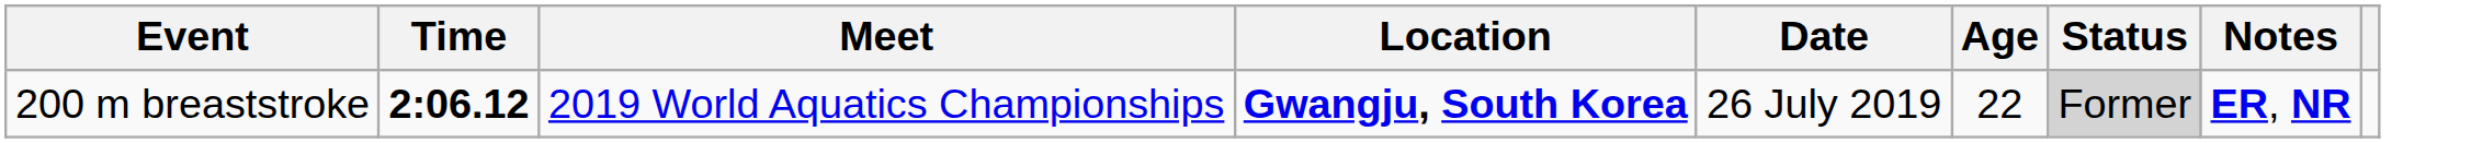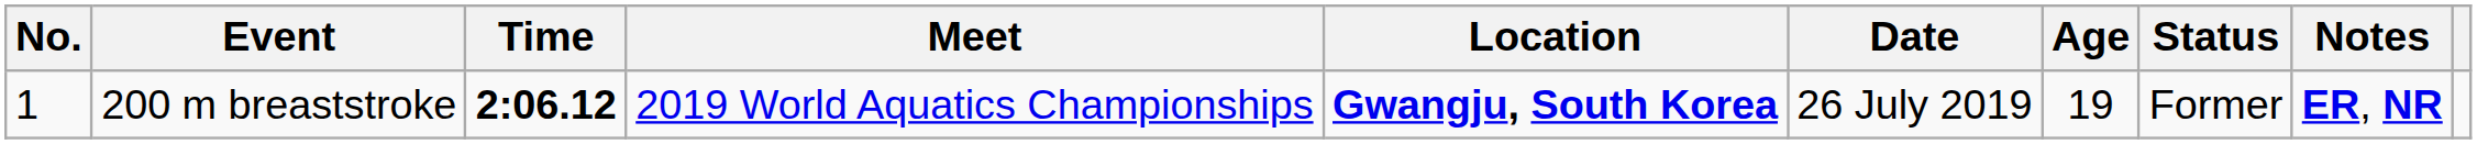 <table class="wikitable">
 <tr>
+<th>No.</th>
 <th>Event</th>
 <th>Time</th>
 <th>Meet</th>
 <th>Location</th>
 <th>Date</th>
 <th>Age</th>
 <th>Status</th>
 <th>Notes</th>
 <th></th>
 </tr>
 <tr>
+<td>1</td>
 <td>200 m breaststroke</td>
 <td style="text-align:center;"><strong>2:06.12</strong></td>
 <td><a href='#'>2019 World Aquatics Championships</a></td>
 <td><strong><a href='#'>Gwangju</a>, <a href='#'>South Korea</a></strong></td>
 <td>26 July 2019</td>
-<td style="text-align:center;">22</td>
-<td style="background: lightgrey; text-align:center;">Former</td>
+<td style="text-align:center;">19</td>
+<td style="text-align:center;">Former</td>
 <td><strong><a href='#'>ER</a></strong>, <strong><a href='#'>NR</a></strong></td>
 <td style="text-align:center;"></td>
 </tr>
 </table>
